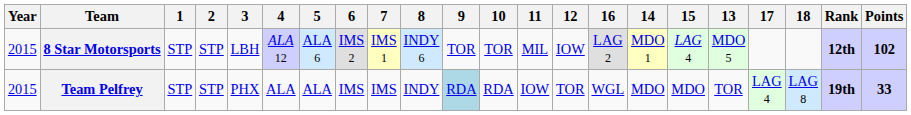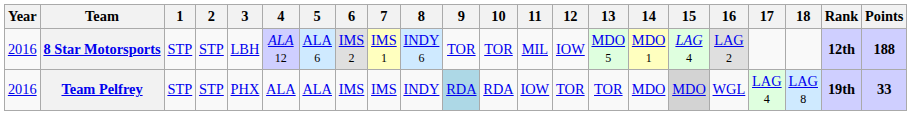 <table class="wikitable" style="text-align:center; font-size:90%">
 <tr>
 <th>Year</th>
 <th>Team</th>
 <th>1</th>
 <th>2</th>
 <th>3</th>
 <th>4</th>
 <th>5</th>
 <th>6</th>
 <th>7</th>
 <th>8</th>
 <th>9</th>
 <th>10</th>
 <th>11</th>
 <th>12</th>
-<th>16</th>
+<th>13</th>
 <th>14</th>
 <th>15</th>
-<th>13</th>
+<th>16</th>
 <th>17</th>
 <th>18</th>
 <th>Rank</th>
 <th>Points</th>
 </tr>
 <tr>
-<td><a href='#'>2015</a></td>
+<td><a href='#'>2016</a></td>
 <th><a href='#'>8 Star Motorsports</a></th>
 <td><a href='#'>STP</a><br></td>
 <td><a href='#'>STP</a><br></td>
 <td style=><a href='#'>LBH</a><br></td>
 <td style="background:#CFCFFF;"><em><a href='#'>ALA</a></em><br><small>12</small></td>
 <td style="background:#CFEAFF;"><a href='#'>ALA</a><br><small>6</small></td>
 <td style="background:#DFDFDF;"><a href='#'>IMS</a><br><small>2</small></td>
 <td style="background:#FFFFBF;"><a href='#'>IMS</a><br><small>1</small></td>
 <td style="background:#CFEAFF;"><a href='#'>INDY</a><br><small>6</small></td>
 <td style=><a href='#'>TOR</a><br></td>
 <td style=><a href='#'>TOR</a><br></td>
 <td style=><a href='#'>MIL</a><br></td>
 <td style=><a href='#'>IOW</a><br></td>
-<td style="background:#DFDFDF;"><a href='#'>LAG</a><br><small>2</small></td>
+<td style="background:#DFFFDF;"><a href='#'>MDO</a><br><small>5</small></td>
 <td style="background:#FFFFBF;"><a href='#'>MDO</a><br><small>1</small></td>
 <td style="background:#DFFFDF;"><em><a href='#'>LAG</a></em><br><small>4</small></td>
-<td style="background:#DFFFDF;"><a href='#'>MDO</a><br><small>5</small></td>
+<td style="background:#DFDFDF;"><a href='#'>LAG</a><br><small>2</small></td>
 <td></td>
 <td></td>
 <th style="background:#CFCFFF;">12th</th>
-<th style="background:#CFCFFF;">102</th>
+<th style="background:#CFCFFF;">188</th>
 </tr>
 <tr>
-<td><a href='#'>2015</a></td>
+<td><a href='#'>2016</a></td>
 <th><a href='#'>Team Pelfrey</a></th>
 <td><a href='#'>STP</a></td>
 <td><a href='#'>STP</a></td>
 <td><a href='#'>PHX</a></td>
 <td><a href='#'>ALA</a></td>
 <td><a href='#'>ALA</a></td>
 <td><a href='#'>IMS</a></td>
 <td><a href='#'>IMS</a></td>
 <td><a href='#'>INDY</a></td>
 <td style="background: lightblue;"><a href='#'>RDA</a></td>
 <td><a href='#'>RDA</a></td>
 <td><a href='#'>IOW</a></td>
 <td><a href='#'>TOR</a></td>
+<td><a href='#'>TOR</a></td>
+<td><a href='#'>MDO</a></td>
+<td style="background: lightgrey;"><a href='#'>MDO</a></td>
 <td><a href='#'>WGL</a></td>
-<td><a href='#'>MDO</a></td>
-<td><a href='#'>MDO</a></td>
-<td><a href='#'>TOR</a></td>
 <td style="background:#DFFFDF;"><a href='#'>LAG</a><br><small>4</small></td>
 <td style="background:#CFEAFF;"><a href='#'>LAG</a><br><small>8</small></td>
 <th style="background:#CFCFFF;">19th</th>
 <th style="background:#CFCFFF;">33</th>
 </tr>
 </table>
